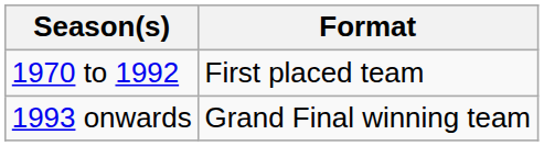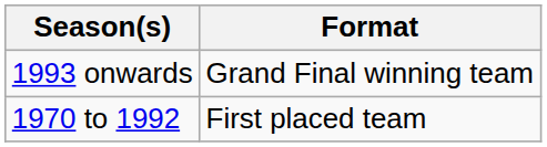 <table class="wikitable">
 <tr>
 <th>Season(s)</th>
 <th>Format</th>
 </tr>
 <tr>
+<td><a href='#'>1993</a> onwards</td>
+<td>Grand Final winning team</td>
+</tr>
+<tr>
 <td><a href='#'>1970</a> to <a href='#'>1992</a></td>
 <td>First placed team</td>
 </tr>
-<tr>
-<td><a href='#'>1993</a> onwards</td>
-<td>Grand Final winning team</td>
-</tr>
 </table>
